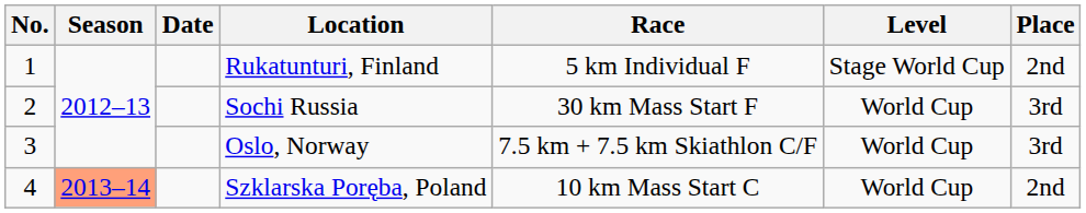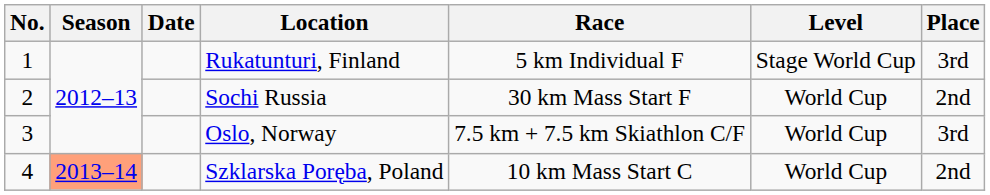 <table class="wikitable sortable" style="text-align: center;">
 <tr>
 <th scope="col">No.</th>
 <th scope="col">Season</th>
 <th scope="col">Date</th>
 <th scope="col">Location</th>
 <th scope="col">Race</th>
 <th scope="col">Level</th>
 <th scope="col">Place</th>
 </tr>
 <tr>
 <td>1</td>
 <td rowspan="3"><a href='#'>2012–13</a></td>
 <td style="text-align: right;"></td>
 <td style="text-align: left;"> <a href='#'>Rukatunturi</a>, Finland</td>
 <td>5 km Individual F</td>
 <td>Stage World Cup</td>
-<td>2nd</td>
+<td>3rd</td>
 </tr>
 <tr>
 <td>2</td>
 <td style="text-align: right;"></td>
 <td style="text-align: left;"> <a href='#'>Sochi</a> Russia</td>
 <td>30 km Mass Start F</td>
 <td>World Cup</td>
-<td>3rd</td>
+<td>2nd</td>
 </tr>
 <tr>
 <td>3</td>
 <td style="text-align: right;"></td>
 <td style="text-align: left;"> <a href='#'>Oslo</a>, Norway</td>
 <td>7.5 km + 7.5 km Skiathlon C/F</td>
 <td>World Cup</td>
 <td>3rd</td>
 </tr>
 <tr>
 <td>4</td>
 <td style="background: lightsalmon;"><a href='#'>2013–14</a></td>
 <td style="text-align: right;"></td>
 <td style="text-align: left;"> <a href='#'>Szklarska Poręba</a>, Poland</td>
 <td>10 km Mass Start C</td>
 <td>World Cup</td>
 <td>2nd</td>
 </tr>
 </table>
